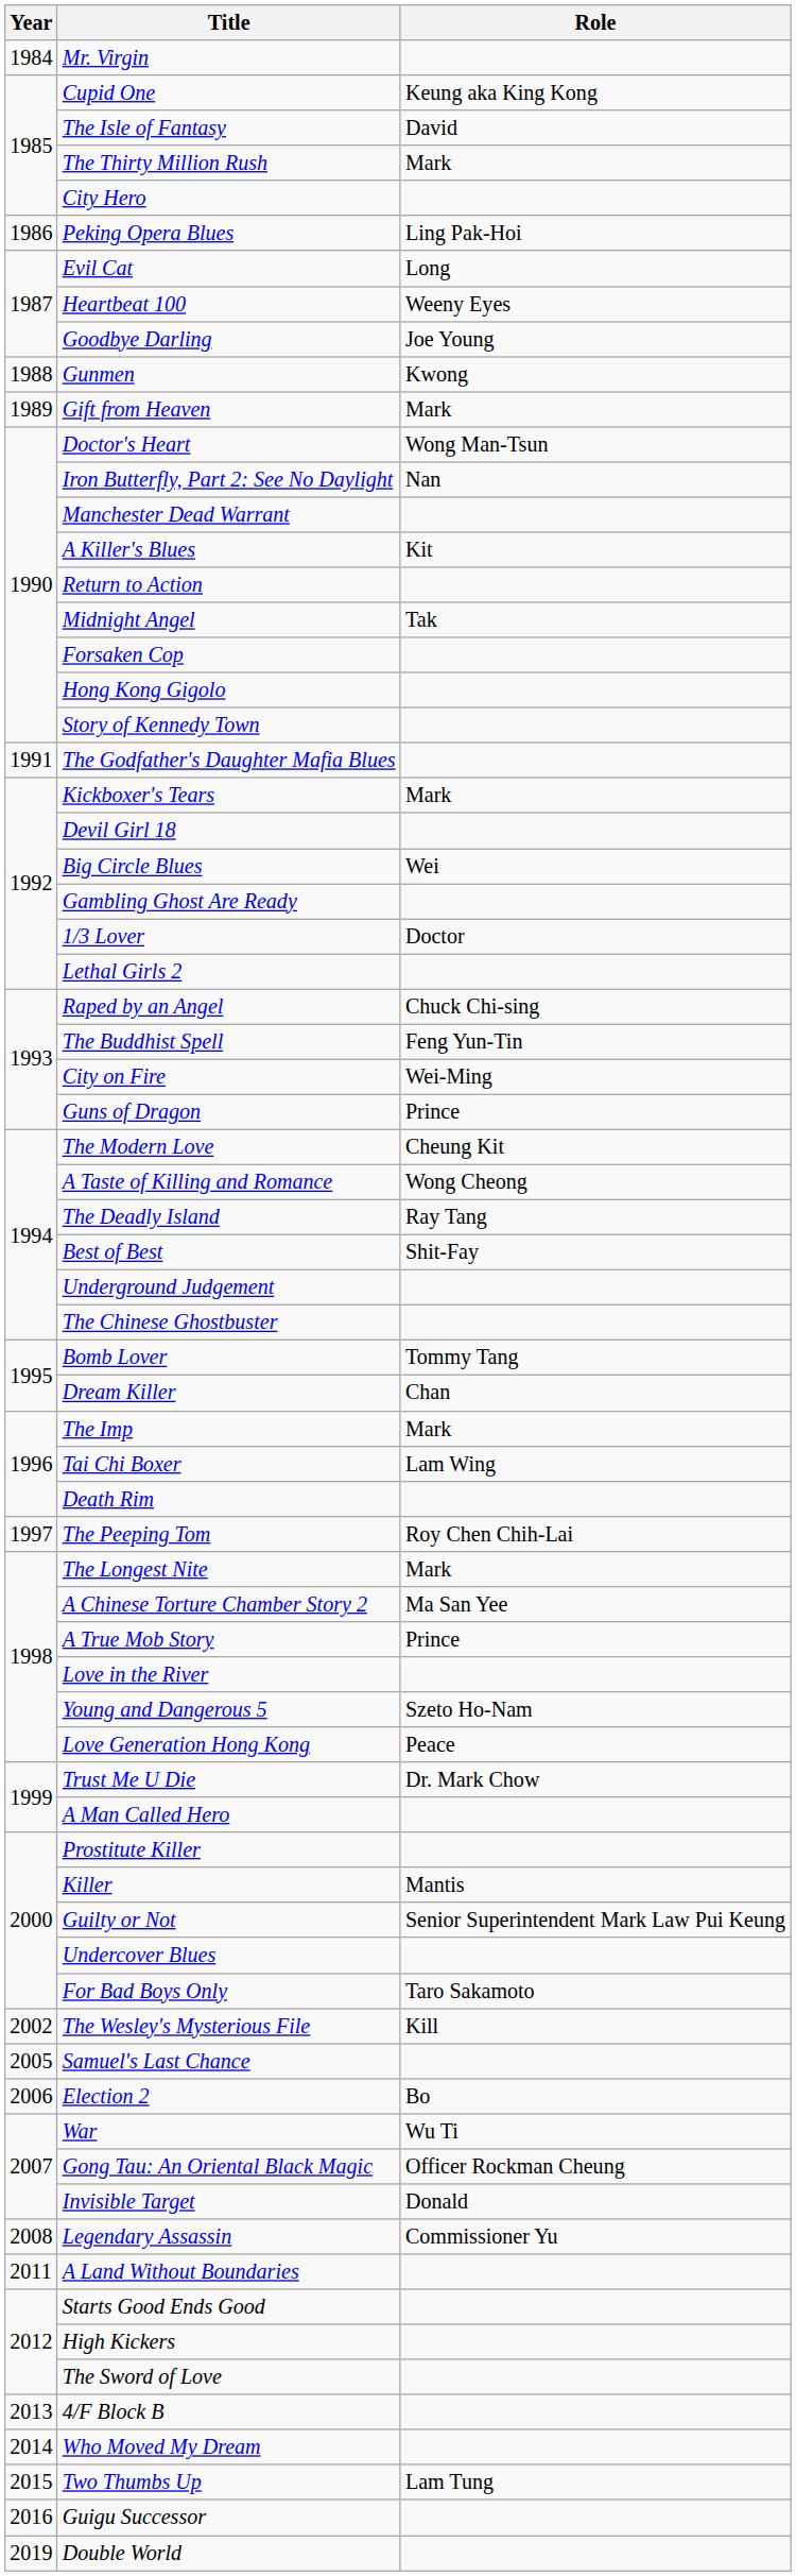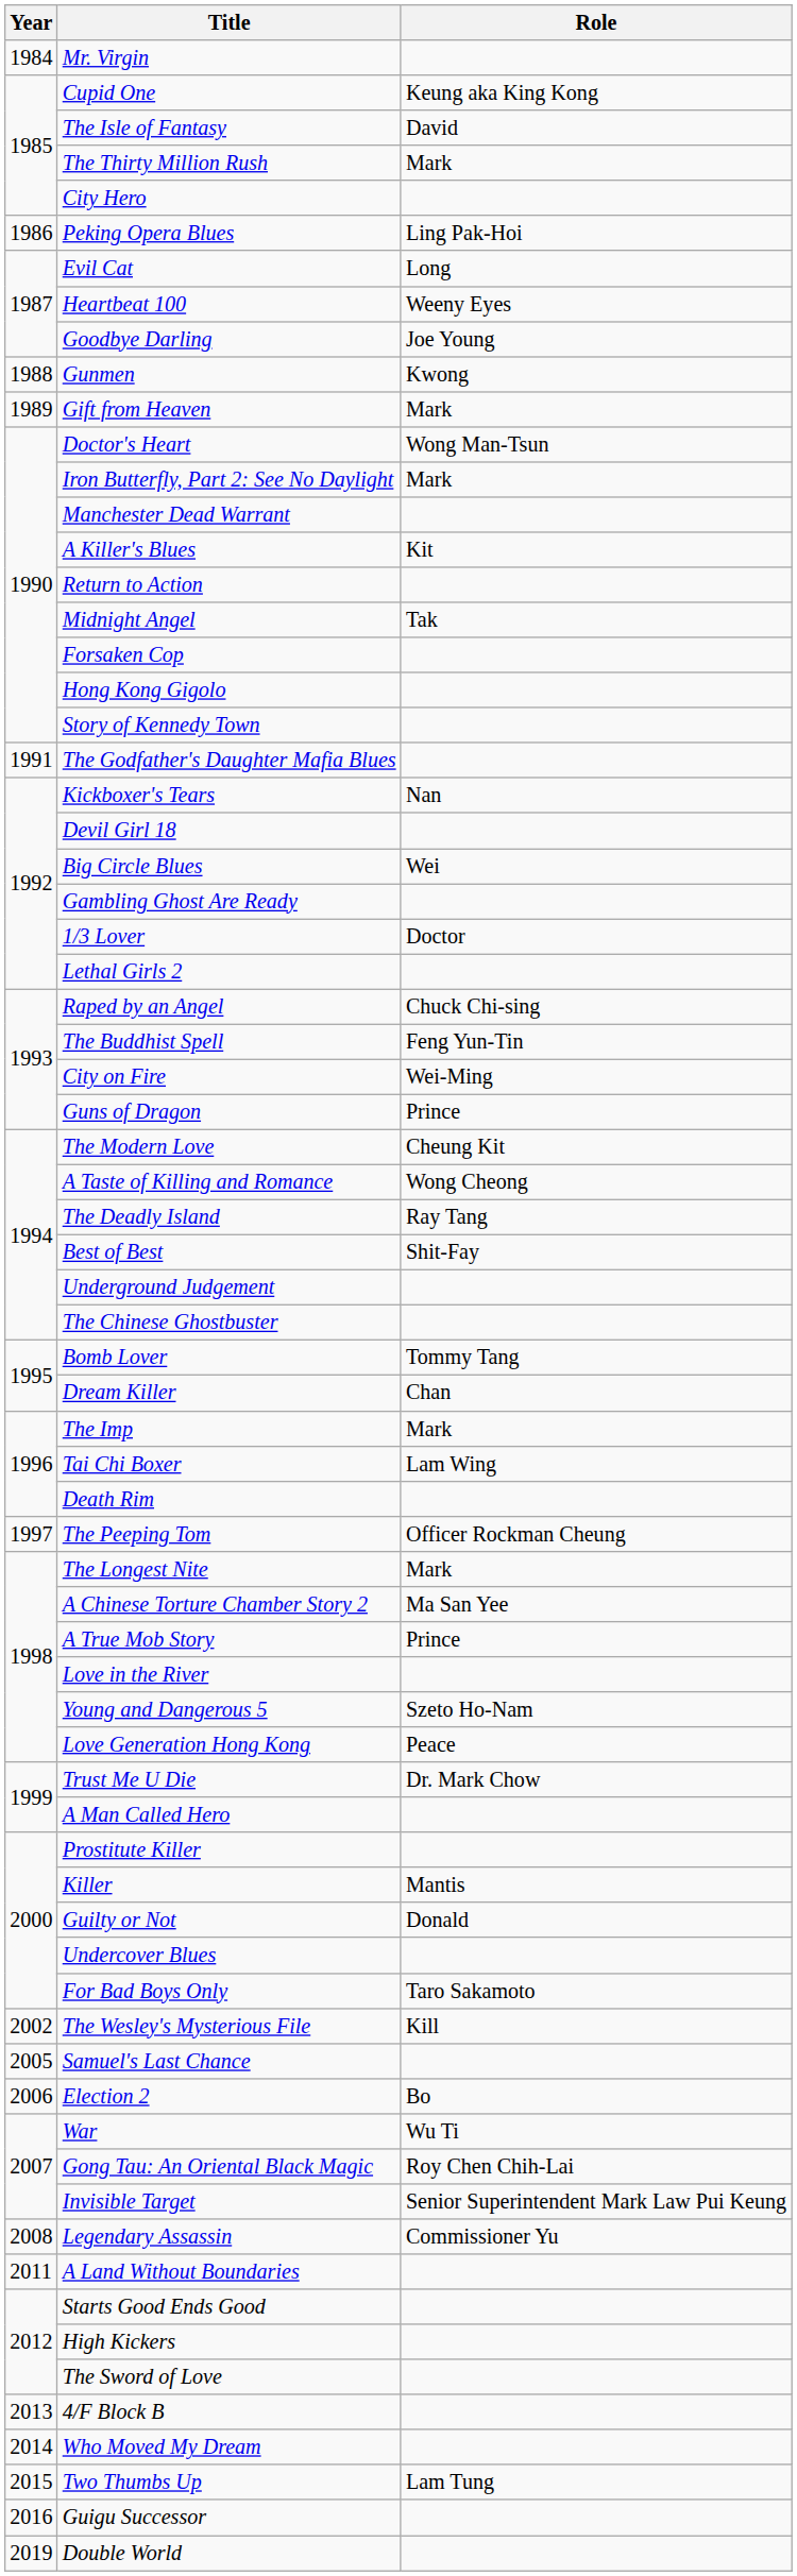 <table class="wikitable" style="font-size: 95%;">
 <tr>
 <th>Year</th>
 <th>Title</th>
 <th>Role</th>
 </tr>
 <tr>
 <td>1984</td>
 <td><em><a href='#'>Mr. Virgin</a></em></td>
 <td></td>
 </tr>
 <tr>
 <td rowspan="4">1985</td>
 <td><em><a href='#'>Cupid One</a></em></td>
 <td>Keung aka King Kong</td>
 </tr>
 <tr>
 <td><em><a href='#'>The Isle of Fantasy</a></em></td>
 <td>David</td>
 </tr>
 <tr>
 <td><em><a href='#'>The Thirty Million Rush</a></em></td>
 <td>Mark</td>
 </tr>
 <tr>
 <td><em><a href='#'>City Hero</a></em></td>
 <td></td>
 </tr>
 <tr>
 <td>1986</td>
 <td><em><a href='#'>Peking Opera Blues</a></em></td>
 <td>Ling Pak-Hoi</td>
 </tr>
 <tr>
 <td rowspan="3">1987</td>
 <td><em><a href='#'>Evil Cat</a></em></td>
 <td>Long</td>
 </tr>
 <tr>
 <td><em><a href='#'>Heartbeat 100</a></em></td>
 <td>Weeny Eyes</td>
 </tr>
 <tr>
 <td><em><a href='#'>Goodbye Darling</a></em></td>
 <td>Joe Young</td>
 </tr>
 <tr>
 <td>1988</td>
 <td><em><a href='#'>Gunmen</a></em></td>
 <td>Kwong</td>
 </tr>
 <tr>
 <td>1989</td>
 <td><em><a href='#'>Gift from Heaven</a></em></td>
 <td>Mark</td>
 </tr>
 <tr>
 <td rowspan="9">1990</td>
 <td><em><a href='#'>Doctor's Heart</a></em></td>
 <td>Wong Man-Tsun</td>
 </tr>
 <tr>
 <td><em><a href='#'>Iron Butterfly, Part 2: See No Daylight</a></em></td>
-<td>Nan</td>
+<td>Mark</td>
 </tr>
 <tr>
 <td><em><a href='#'>Manchester Dead Warrant</a></em></td>
 <td></td>
 </tr>
 <tr>
 <td><em><a href='#'>A Killer's Blues</a></em></td>
 <td>Kit</td>
 </tr>
 <tr>
 <td><em><a href='#'>Return to Action</a></em></td>
 <td></td>
 </tr>
 <tr>
 <td><em><a href='#'>Midnight Angel</a></em></td>
 <td>Tak</td>
 </tr>
 <tr>
 <td><em><a href='#'>Forsaken Cop</a></em></td>
 <td></td>
 </tr>
 <tr>
 <td><em><a href='#'>Hong Kong Gigolo</a></em></td>
 <td></td>
 </tr>
 <tr>
 <td><em><a href='#'>Story of Kennedy Town</a></em></td>
 <td></td>
 </tr>
 <tr>
 <td>1991</td>
 <td><em><a href='#'>The Godfather's Daughter Mafia Blues</a></em></td>
 <td></td>
 </tr>
 <tr>
 <td rowspan="6">1992</td>
 <td><em><a href='#'>Kickboxer's Tears</a></em></td>
-<td>Mark</td>
+<td>Nan</td>
 </tr>
 <tr>
 <td><em><a href='#'>Devil Girl 18</a></em></td>
 <td></td>
 </tr>
 <tr>
 <td><em><a href='#'>Big Circle Blues</a></em></td>
 <td>Wei</td>
 </tr>
 <tr>
 <td><em><a href='#'>Gambling Ghost Are Ready</a></em></td>
 <td></td>
 </tr>
 <tr>
 <td><em><a href='#'>1/3 Lover</a></em></td>
 <td>Doctor</td>
 </tr>
 <tr>
 <td><em><a href='#'>Lethal Girls 2</a></em></td>
 <td></td>
 </tr>
 <tr>
 <td rowspan="4">1993</td>
 <td><em><a href='#'>Raped by an Angel</a></em></td>
 <td>Chuck Chi-sing</td>
 </tr>
 <tr>
 <td><em><a href='#'>The Buddhist Spell</a></em></td>
 <td>Feng Yun-Tin</td>
 </tr>
 <tr>
 <td><em><a href='#'>City on Fire</a></em></td>
 <td>Wei-Ming</td>
 </tr>
 <tr>
 <td><em><a href='#'>Guns of Dragon</a></em></td>
 <td>Prince</td>
 </tr>
 <tr>
 <td rowspan="6">1994</td>
 <td><em><a href='#'>The Modern Love</a></em></td>
 <td>Cheung Kit</td>
 </tr>
 <tr>
 <td><em><a href='#'>A Taste of Killing and Romance</a></em></td>
 <td>Wong Cheong</td>
 </tr>
 <tr>
 <td><em><a href='#'>The Deadly Island</a></em></td>
 <td>Ray Tang</td>
 </tr>
 <tr>
 <td><em><a href='#'>Best of Best</a></em></td>
 <td>Shit-Fay</td>
 </tr>
 <tr>
 <td><em><a href='#'>Underground Judgement</a></em></td>
 <td></td>
 </tr>
 <tr>
 <td><em><a href='#'>The Chinese Ghostbuster</a></em></td>
 <td></td>
 </tr>
 <tr>
 <td rowspan="2">1995</td>
 <td><em><a href='#'>Bomb Lover</a></em></td>
 <td>Tommy Tang</td>
 </tr>
 <tr>
 <td><em><a href='#'>Dream Killer</a></em></td>
 <td>Chan</td>
 </tr>
 <tr>
 <td rowspan="3">1996</td>
 <td><em><a href='#'>The Imp</a></em></td>
 <td>Mark</td>
 </tr>
 <tr>
 <td><em><a href='#'>Tai Chi Boxer</a></em></td>
 <td>Lam Wing</td>
 </tr>
 <tr>
 <td><em><a href='#'>Death Rim</a></em></td>
 <td></td>
 </tr>
 <tr>
 <td>1997</td>
 <td><em><a href='#'>The Peeping Tom</a></em></td>
-<td>Roy Chen Chih-Lai</td>
+<td>Officer Rockman Cheung</td>
 </tr>
 <tr>
 <td rowspan="6">1998</td>
 <td><em><a href='#'>The Longest Nite</a></em></td>
 <td>Mark</td>
 </tr>
 <tr>
 <td><em><a href='#'>A Chinese Torture Chamber Story 2</a></em></td>
 <td>Ma San Yee</td>
 </tr>
 <tr>
 <td><em><a href='#'>A True Mob Story</a></em></td>
 <td>Prince</td>
 </tr>
 <tr>
 <td><em><a href='#'>Love in the River</a></em></td>
 <td></td>
 </tr>
 <tr>
 <td><em><a href='#'>Young and Dangerous 5</a></em></td>
 <td>Szeto Ho-Nam</td>
 </tr>
 <tr>
 <td><em><a href='#'>Love Generation Hong Kong</a></em></td>
 <td>Peace</td>
 </tr>
 <tr>
 <td rowspan="2">1999</td>
 <td><em><a href='#'>Trust Me U Die</a></em></td>
 <td>Dr. Mark Chow</td>
 </tr>
 <tr>
 <td><em><a href='#'>A Man Called Hero</a></em></td>
 </tr>
 <tr>
 <td rowspan="5">2000</td>
 <td><em><a href='#'>Prostitute Killer</a></em></td>
 <td></td>
 </tr>
 <tr>
 <td><em><a href='#'>Killer</a></em></td>
 <td>Mantis</td>
 </tr>
 <tr>
 <td><em><a href='#'>Guilty or Not</a></em></td>
-<td>Senior Superintendent Mark Law Pui Keung</td>
+<td>Donald</td>
 </tr>
 <tr>
 <td><em><a href='#'>Undercover Blues</a></em></td>
 <td></td>
 </tr>
 <tr>
 <td><em><a href='#'>For Bad Boys Only</a></em></td>
 <td>Taro Sakamoto</td>
 </tr>
 <tr>
 <td>2002</td>
 <td><em><a href='#'>The Wesley's Mysterious File</a></em></td>
 <td>Kill</td>
 </tr>
 <tr>
 <td>2005</td>
 <td><em><a href='#'>Samuel's Last Chance</a></em></td>
 <td></td>
 </tr>
 <tr>
 <td>2006</td>
 <td><em><a href='#'>Election 2</a></em></td>
 <td>Bo</td>
 </tr>
 <tr>
 <td rowspan="3">2007</td>
 <td><em><a href='#'>War</a></em></td>
 <td>Wu Ti</td>
 </tr>
 <tr>
 <td><em><a href='#'>Gong Tau: An Oriental Black Magic</a></em></td>
-<td>Officer Rockman Cheung</td>
+<td>Roy Chen Chih-Lai</td>
 </tr>
 <tr>
 <td><em><a href='#'>Invisible Target</a></em></td>
-<td>Donald</td>
+<td>Senior Superintendent Mark Law Pui Keung</td>
 </tr>
 <tr>
 <td>2008</td>
 <td><em><a href='#'>Legendary Assassin</a></em></td>
 <td>Commissioner Yu</td>
 </tr>
 <tr>
 <td>2011</td>
 <td><em><a href='#'>A Land Without Boundaries</a></em></td>
 <td></td>
 </tr>
 <tr>
 <td rowspan="3">2012</td>
 <td><em>Starts Good Ends Good</em></td>
 <td></td>
 </tr>
 <tr>
 <td><em>High Kickers</em></td>
 <td></td>
 </tr>
 <tr>
 <td><em>The Sword of Love</em></td>
 <td></td>
 </tr>
 <tr>
 <td>2013</td>
 <td><em>4/F Block B</em></td>
 <td></td>
 </tr>
 <tr>
 <td>2014</td>
 <td><em><a href='#'>Who Moved My Dream</a></em></td>
 <td></td>
 </tr>
 <tr>
 <td>2015</td>
 <td><em><a href='#'>Two Thumbs Up</a></em></td>
 <td>Lam Tung</td>
 </tr>
 <tr>
 <td>2016</td>
 <td><em>Guigu Successor</em></td>
 <td></td>
 </tr>
 <tr>
 <td>2019</td>
 <td><em>Double World</em></td>
 <td></td>
 </tr>
 </table>
